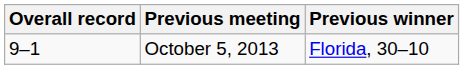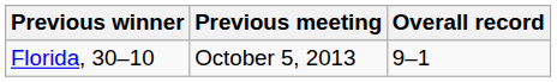 <table class="wikitable">
 <tr>
+<th>Previous winner</th>
+<th>Previous meeting</th>
 <th>Overall record</th>
-<th>Previous meeting</th>
-<th>Previous winner</th>
 </tr>
 <tr>
+<td><a href='#'>Florida</a>, 30–10</td>
+<td>October 5, 2013</td>
 <td>9–1</td>
-<td>October 5, 2013</td>
-<td><a href='#'>Florida</a>, 30–10</td>
 </tr>
 </table>
